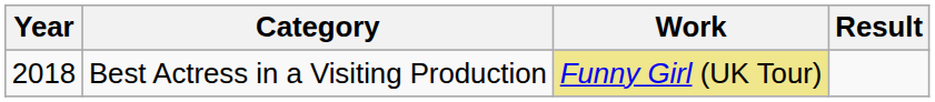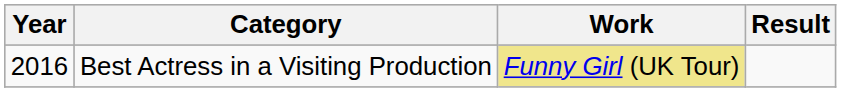 <table class="wikitable sortable">
 <tr>
 <th>Year</th>
 <th>Category</th>
 <th>Work</th>
 <th>Result</th>
 </tr>
 <tr>
-<td>2018</td>
+<td>2016</td>
 <td>Best Actress in a Visiting Production</td>
 <td style="background: khaki;"><em><a href='#'>Funny Girl</a></em> (UK Tour)</td>
 <td></td>
 </tr>
 </table>
